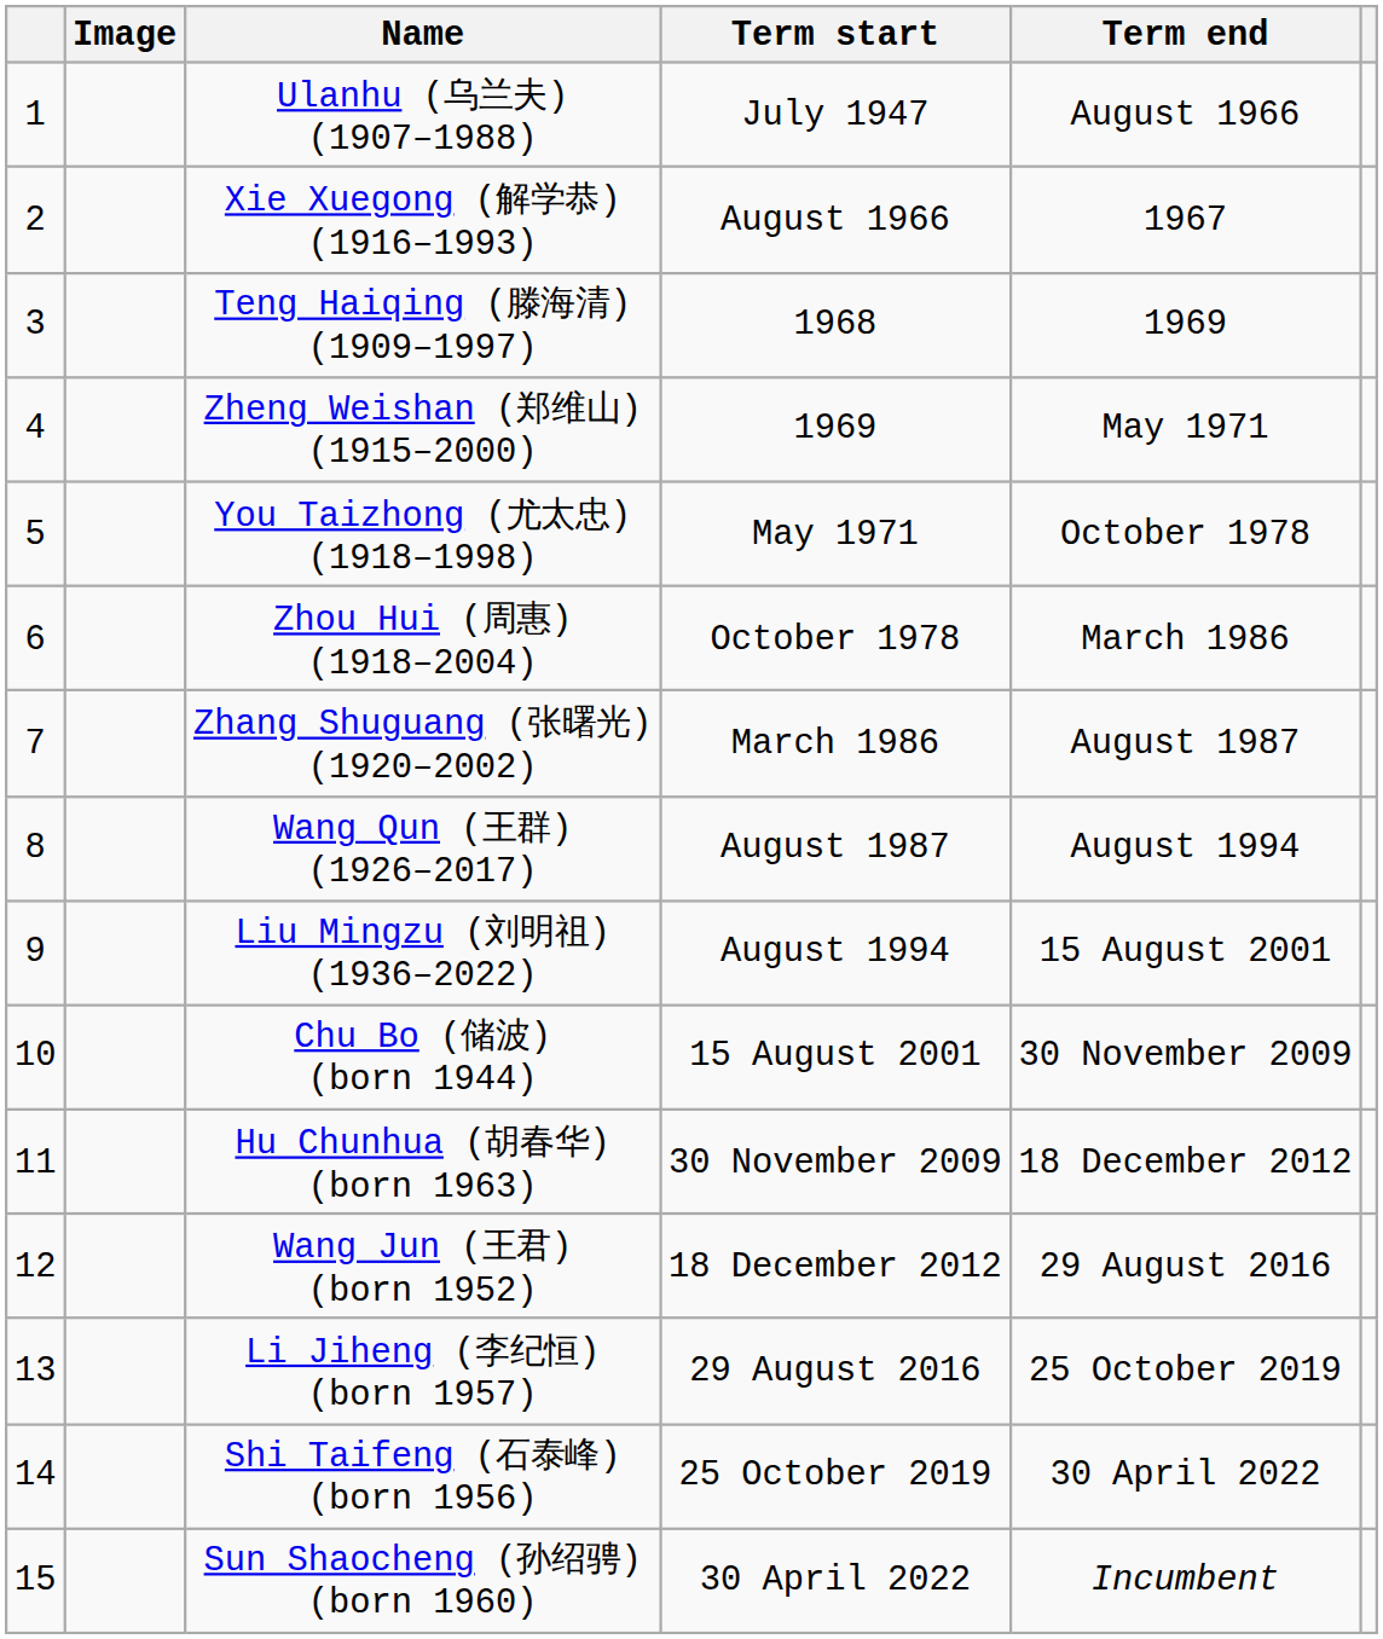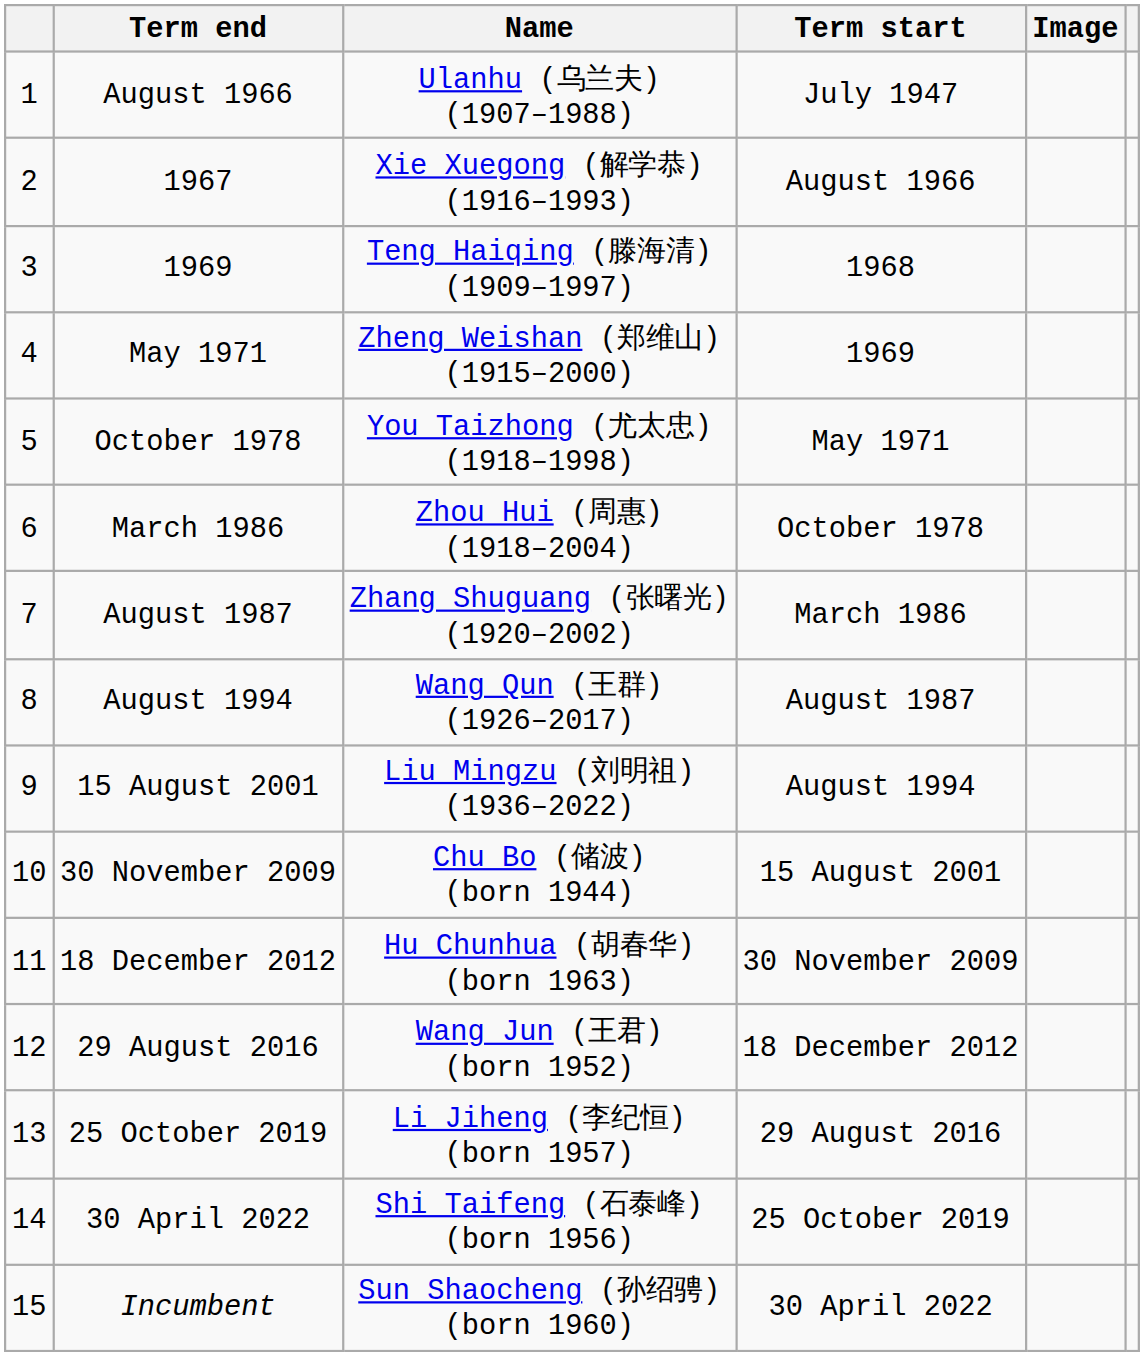 <table class="wikitable" style="text-align:center">
 <tr>
 <th></th>
-<th>Image</th>
+<th>Term end</th>
 <th>Name</th>
 <th>Term start</th>
-<th>Term end</th>
+<th>Image</th>
 <th></th>
 </tr>
 <tr>
 <td>1</td>
-<td></td>
+<td>August 1966</td>
 <td><a href='#'>Ulanhu</a> (乌兰夫)<br>(1907–1988)</td>
 <td>July 1947</td>
-<td>August 1966</td>
+<td></td>
 <td></td>
 </tr>
 <tr>
 <td>2</td>
-<td></td>
+<td>1967</td>
 <td><a href='#'>Xie Xuegong</a> (解学恭)<br>(1916–1993)</td>
 <td>August 1966</td>
-<td>1967</td>
+<td></td>
 <td></td>
 </tr>
 <tr>
 <td>3</td>
-<td></td>
+<td>1969</td>
 <td><a href='#'>Teng Haiqing</a> (滕海清)<br>(1909–1997)</td>
 <td>1968</td>
-<td>1969</td>
+<td></td>
 <td></td>
 </tr>
 <tr>
 <td>4</td>
-<td></td>
+<td>May 1971</td>
 <td><a href='#'>Zheng Weishan</a> (郑维山)<br>(1915–2000)</td>
 <td>1969</td>
-<td>May 1971</td>
+<td></td>
 <td></td>
 </tr>
 <tr>
 <td>5</td>
-<td></td>
+<td>October 1978</td>
 <td><a href='#'>You Taizhong</a> (尤太忠)<br>(1918–1998)</td>
 <td>May 1971</td>
-<td>October 1978</td>
+<td></td>
 <td></td>
 </tr>
 <tr>
 <td>6</td>
-<td></td>
+<td>March 1986</td>
 <td><a href='#'>Zhou Hui</a> (周惠)<br>(1918–2004)</td>
 <td>October 1978</td>
-<td>March 1986</td>
+<td></td>
 <td></td>
 </tr>
 <tr>
 <td>7</td>
-<td></td>
+<td>August 1987</td>
 <td><a href='#'>Zhang Shuguang</a> (张曙光)<br>(1920–2002)</td>
 <td>March 1986</td>
-<td>August 1987</td>
+<td></td>
 <td></td>
 </tr>
 <tr>
 <td>8</td>
-<td></td>
+<td>August 1994</td>
 <td><a href='#'>Wang Qun</a> (王群)<br>(1926–2017)</td>
 <td>August 1987</td>
-<td>August 1994</td>
+<td></td>
 <td></td>
 </tr>
 <tr>
 <td>9</td>
-<td></td>
+<td>15 August 2001</td>
 <td><a href='#'>Liu Mingzu</a> (刘明祖)<br>(1936–2022)</td>
 <td>August 1994</td>
-<td>15 August 2001</td>
+<td></td>
 <td></td>
 </tr>
 <tr>
 <td>10</td>
-<td></td>
+<td>30 November 2009</td>
 <td><a href='#'>Chu Bo</a> (储波)<br>(born 1944)</td>
 <td>15 August 2001</td>
-<td>30 November 2009</td>
+<td></td>
 <td></td>
 </tr>
 <tr>
 <td>11</td>
-<td></td>
+<td>18 December 2012</td>
 <td><a href='#'>Hu Chunhua</a> (胡春华)<br>(born 1963)</td>
 <td>30 November 2009</td>
-<td>18 December 2012</td>
+<td></td>
 <td></td>
 </tr>
 <tr>
 <td>12</td>
-<td></td>
+<td>29 August 2016</td>
 <td><a href='#'>Wang Jun</a> (王君)<br>(born 1952)</td>
 <td>18 December 2012</td>
-<td>29 August 2016</td>
+<td></td>
 <td></td>
 </tr>
 <tr>
 <td>13</td>
-<td></td>
+<td>25 October 2019</td>
 <td><a href='#'>Li Jiheng</a> (李纪恒)<br>(born 1957)</td>
 <td>29 August 2016</td>
-<td>25 October 2019</td>
+<td></td>
 <td></td>
 </tr>
 <tr>
 <td>14</td>
-<td></td>
+<td>30 April 2022</td>
 <td><a href='#'>Shi Taifeng</a> (石泰峰)<br>(born 1956)</td>
 <td>25 October 2019</td>
-<td>30 April 2022</td>
+<td></td>
 <td></td>
 </tr>
 <tr>
 <td>15</td>
-<td></td>
+<td><em>Incumbent</em></td>
 <td><a href='#'>Sun Shaocheng</a> (孙绍骋)<br>(born 1960)</td>
 <td>30 April 2022</td>
-<td><em>Incumbent</em></td>
+<td></td>
 <td></td>
 </tr>
 </table>
